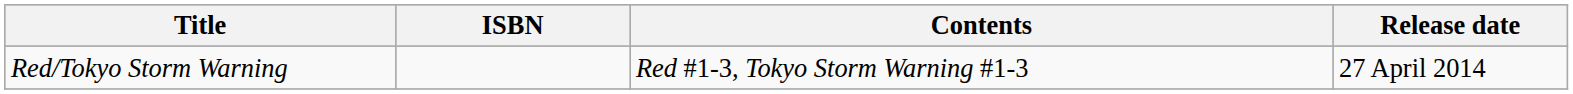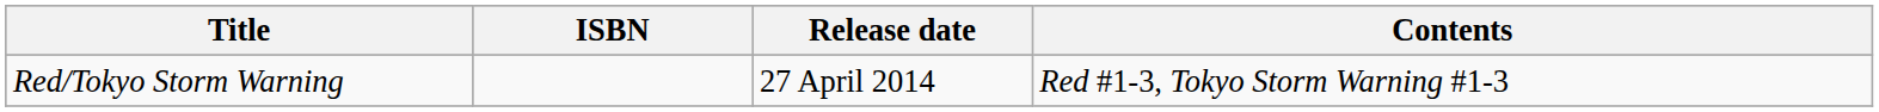 <table class="wikitable" width="75%">
 <tr>
 <th width=25%>Title</th>
 <th width=15%>ISBN</th>
+<th width=15%>Release date</th>
 <th width=45%>Contents</th>
-<th width=15%>Release date</th>
 </tr>
 <tr>
 <td><em>Red/Tokyo Storm Warning</em></td>
 <td></td>
+<td>27 April 2014</td>
 <td><em>Red</em> #1-3, <em>Tokyo Storm Warning</em> #1-3</td>
-<td>27 April 2014</td>
 </tr>
 </table>
